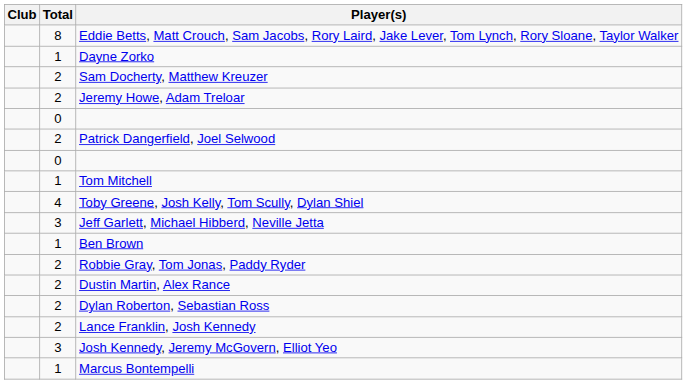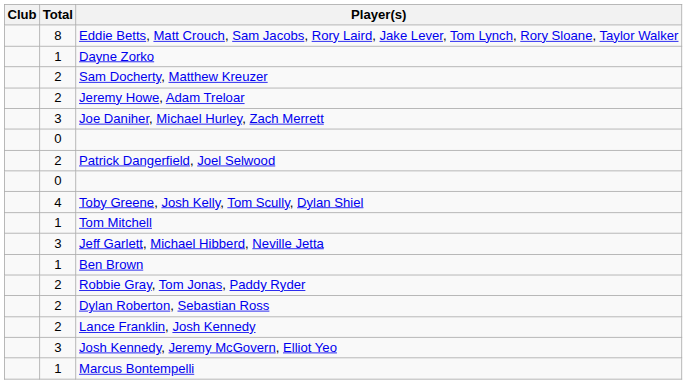 <table class="wikitable sortable">
 <tr>
 <th>Club</th>
 <th>Total</th>
 <th class=unsortable>Player(s)</th>
 </tr>
 <tr>
 <td></td>
 <td align=center>8</td>
 <td><a href='#'>Eddie Betts</a>, <a href='#'>Matt Crouch</a>, <a href='#'>Sam Jacobs</a>, <a href='#'>Rory Laird</a>, <a href='#'>Jake Lever</a>, <a href='#'>Tom Lynch</a>, <a href='#'>Rory Sloane</a>, <a href='#'>Taylor Walker</a></td>
 </tr>
 <tr>
 <td></td>
 <td align=center>1</td>
 <td><a href='#'>Dayne Zorko</a></td>
 </tr>
 <tr>
 <td></td>
 <td align=center>2</td>
 <td><a href='#'>Sam Docherty</a>, <a href='#'>Matthew Kreuzer</a></td>
 </tr>
 <tr>
 <td></td>
 <td align=center>2</td>
 <td><a href='#'>Jeremy Howe</a>, <a href='#'>Adam Treloar</a></td>
 </tr>
 <tr>
 <td></td>
+<td align=center>3</td>
+<td><a href='#'>Joe Daniher</a>, <a href='#'>Michael Hurley</a>, <a href='#'>Zach Merrett</a></td>
+</tr>
+<tr>
+<td></td>
 <td align=center>0</td>
 <td></td>
 </tr>
 <tr>
 <td></td>
 <td align=center>2</td>
 <td><a href='#'>Patrick Dangerfield</a>, <a href='#'>Joel Selwood</a></td>
 </tr>
 <tr>
 <td></td>
 <td align=center>0</td>
 <td></td>
 </tr>
 <tr>
 <td></td>
-<td align=center>1</td>
-<td><a href='#'>Tom Mitchell</a></td>
+<td align=center>4</td>
+<td><a href='#'>Toby Greene</a>, <a href='#'>Josh Kelly</a>, <a href='#'>Tom Scully</a>, <a href='#'>Dylan Shiel</a></td>
 </tr>
 <tr>
 <td></td>
-<td align=center>4</td>
-<td><a href='#'>Toby Greene</a>, <a href='#'>Josh Kelly</a>, <a href='#'>Tom Scully</a>, <a href='#'>Dylan Shiel</a></td>
+<td align=center>1</td>
+<td><a href='#'>Tom Mitchell</a></td>
 </tr>
 <tr>
 <td></td>
 <td align=center>3</td>
 <td><a href='#'>Jeff Garlett</a>, <a href='#'>Michael Hibberd</a>, <a href='#'>Neville Jetta</a></td>
 </tr>
 <tr>
 <td></td>
 <td align=center>1</td>
 <td><a href='#'>Ben Brown</a></td>
 </tr>
 <tr>
 <td></td>
 <td align=center>2</td>
 <td><a href='#'>Robbie Gray</a>, <a href='#'>Tom Jonas</a>, <a href='#'>Paddy Ryder</a></td>
-</tr>
-<tr>
-<td></td>
-<td align=center>2</td>
-<td><a href='#'>Dustin Martin</a>, <a href='#'>Alex Rance</a></td>
 </tr>
 <tr>
 <td></td>
 <td align=center>2</td>
 <td><a href='#'>Dylan Roberton</a>, <a href='#'>Sebastian Ross</a></td>
 </tr>
 <tr>
 <td></td>
 <td align=center>2</td>
 <td><a href='#'>Lance Franklin</a>, <a href='#'>Josh Kennedy</a></td>
 </tr>
 <tr>
 <td></td>
 <td align=center>3</td>
 <td><a href='#'>Josh Kennedy</a>, <a href='#'>Jeremy McGovern</a>, <a href='#'>Elliot Yeo</a></td>
 </tr>
 <tr>
 <td></td>
 <td align=center>1</td>
 <td><a href='#'>Marcus Bontempelli</a></td>
 </tr>
 </table>
